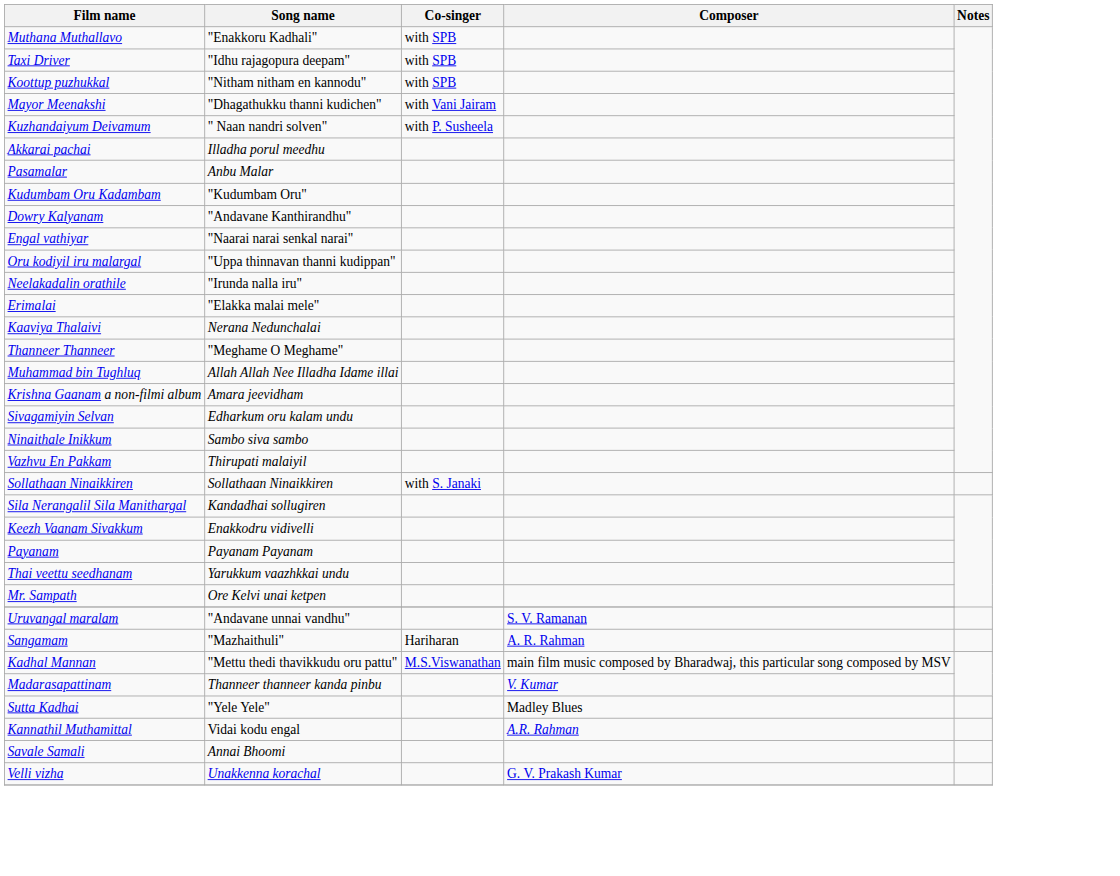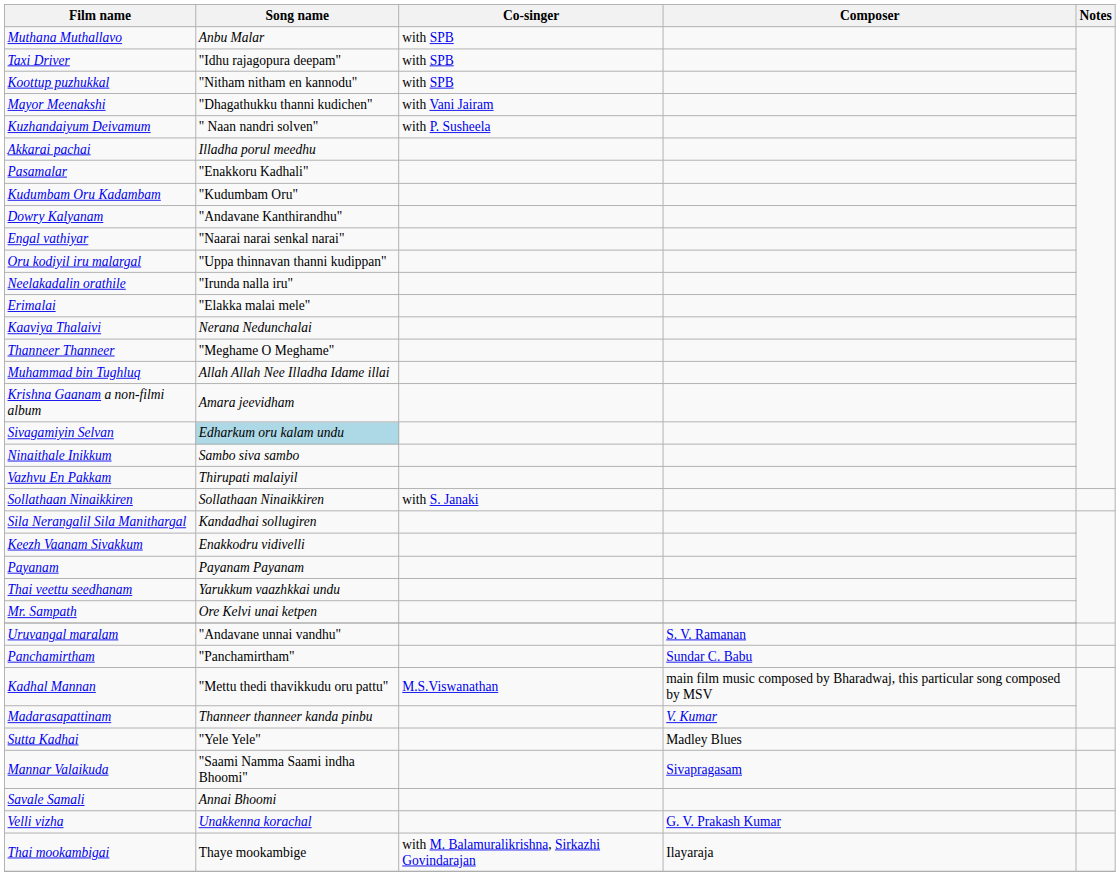 <table class="wikitable sortable" style="font-size:95%;">
 <tr>
 <th>Film name</th>
 <th>Song name</th>
 <th>Co-singer</th>
 <th>Composer</th>
 <th>Notes</th>
 </tr>
 <tr>
 <td><em><a href='#'>Muthana Muthallavo</a></em></td>
-<td>"Enakkoru Kadhali"</td>
+<td><em>Anbu Malar</em></td>
 <td>with <a href='#'>SPB</a></td>
 <td></td>
 </tr>
 <tr>
 <td><em><a href='#'>Taxi Driver</a></em></td>
 <td>"Idhu rajagopura deepam"</td>
 <td>with <a href='#'>SPB</a></td>
 <td></td>
 </tr>
 <tr>
 <td><em><a href='#'>Koottup puzhukkal</a></em></td>
 <td>"Nitham nitham en kannodu"</td>
 <td>with <a href='#'>SPB</a></td>
 <td></td>
 </tr>
 <tr>
 <td><em><a href='#'>Mayor Meenakshi</a></em></td>
 <td>"Dhagathukku thanni kudichen"</td>
 <td>with <a href='#'>Vani Jairam</a></td>
 <td></td>
 </tr>
 <tr>
 <td><em><a href='#'>Kuzhandaiyum Deivamum</a></em></td>
 <td>" Naan nandri solven"</td>
 <td>with <a href='#'>P. Susheela</a></td>
 <td></td>
 </tr>
 <tr>
 <td><em> <a href='#'>Akkarai pachai</a> </em></td>
 <td><em>Illadha porul meedhu</em></td>
 <td></td>
 <td></td>
 </tr>
 <tr>
 <td><em> <a href='#'>Pasamalar</a> </em></td>
-<td><em>Anbu Malar</em></td>
+<td>"Enakkoru Kadhali"</td>
 <td></td>
 <td></td>
 </tr>
 <tr>
 <td><em><a href='#'>Kudumbam Oru Kadambam</a></em></td>
 <td>"Kudumbam Oru"</td>
 <td></td>
 <td></td>
 </tr>
 <tr>
 <td><em><a href='#'>Dowry Kalyanam</a></em></td>
 <td>"Andavane Kanthirandhu"</td>
 <td></td>
 <td></td>
 </tr>
 <tr>
 <td><em><a href='#'>Engal vathiyar</a></em></td>
 <td>"Naarai narai senkal narai"</td>
 <td></td>
 <td></td>
 </tr>
 <tr>
 <td><em><a href='#'>Oru kodiyil iru malargal</a></em></td>
 <td>"Uppa thinnavan thanni kudippan"</td>
 <td></td>
 <td></td>
 </tr>
 <tr>
 <td><em><a href='#'>Neelakadalin orathile</a></em></td>
 <td>"Irunda nalla iru"</td>
 <td></td>
 <td></td>
 </tr>
 <tr>
 <td><em><a href='#'>Erimalai</a></em></td>
 <td>"Elakka malai mele"</td>
 <td></td>
 <td></td>
 </tr>
 <tr>
 <td><em> <a href='#'>Kaaviya Thalaivi</a> </em></td>
 <td><em>Nerana Nedunchalai</em></td>
 <td></td>
 <td></td>
 </tr>
 <tr>
 <td><em> <a href='#'>Thanneer Thanneer</a></em></td>
 <td>"Meghame O Meghame"</td>
 <td></td>
 <td></td>
 </tr>
 <tr>
 <td><em> <a href='#'>Muhammad bin Tughluq</a></em></td>
 <td><em> Allah Allah Nee Illadha Idame illai</em></td>
 <td></td>
 <td></td>
 </tr>
 <tr>
 <td><em><a href='#'>Krishna Gaanam</a> a non-filmi album </em></td>
 <td><em> Amara jeevidham</em></td>
 <td></td>
 <td></td>
 </tr>
 <tr>
 <td><em><a href='#'>Sivagamiyin Selvan</a> </em></td>
-<td><em>Edharkum oru kalam undu </em></td>
+<td style="background: lightblue;"><em>Edharkum oru kalam undu </em></td>
 <td></td>
 <td></td>
 </tr>
 <tr>
 <td><em><a href='#'>Ninaithale Inikkum</a> </em></td>
 <td><em>Sambo siva sambo </em></td>
 <td></td>
 <td></td>
 </tr>
 <tr>
 <td><em><a href='#'>Vazhvu En Pakkam</a> </em></td>
 <td><em>Thirupati malaiyil </em></td>
 <td></td>
 <td></td>
 </tr>
 <tr>
 <td><em> <a href='#'>Sollathaan Ninaikkiren</a></em></td>
 <td><em>Sollathaan Ninaikkiren</em></td>
 <td>with <a href='#'>S. Janaki</a></td>
 <td></td>
 <td></td>
 </tr>
 <tr>
 <td><em> <a href='#'>Sila Nerangalil Sila Manithargal</a></em></td>
 <td><em>Kandadhai sollugiren</em></td>
 <td></td>
 <td></td>
 </tr>
 <tr>
 <td><em> <a href='#'>Keezh Vaanam Sivakkum</a></em></td>
 <td><em>Enakkodru vidivelli</em></td>
 <td></td>
 <td></td>
 </tr>
 <tr>
 <td><em> <a href='#'>Payanam</a> </em></td>
 <td><em> Payanam Payanam </em></td>
 <td></td>
 <td></td>
 </tr>
 <tr>
 <td><em><a href='#'>Thai veettu seedhanam</a>  </em></td>
 <td><em> Yarukkum vaazhkkai undu </em></td>
 <td></td>
 <td></td>
 </tr>
 <tr>
 <td><em><a href='#'>Mr. Sampath</a> </em></td>
 <td><em> Ore Kelvi unai ketpen</em></td>
 <td></td>
 <td></td>
 </tr>
 <tr>
 </tr>
 <tr>
 </tr>
 <tr>
 <td><em><a href='#'>Uruvangal maralam</a></em></td>
 <td>"Andavane unnai vandhu"</td>
 <td></td>
 <td><a href='#'>S. V. Ramanan</a></td>
 <td></td>
 </tr>
 <tr>
-<td><em><a href='#'>Sangamam</a></em></td>
-<td>"Mazhaithuli"</td>
-<td>Hariharan</td>
-<td><a href='#'>A. R. Rahman</a></td>
+<td><em><a href='#'>Panchamirtham</a></em></td>
+<td>"Panchamirtham"</td>
+<td></td>
+<td><a href='#'>Sundar C. Babu</a></td>
 <td></td>
 </tr>
 <tr>
 <td><em><a href='#'>Kadhal Mannan</a></em></td>
 <td>"Mettu thedi thavikkudu oru pattu"</td>
 <td><a href='#'>M.S.Viswanathan</a></td>
 <td>main film music composed by Bharadwaj, this particular song composed by MSV</td>
 </tr>
 <tr>
 <td><em><a href='#'>Madarasapattinam</a></em></td>
 <td><em> Thanneer thanneer kanda pinbu</em></td>
 <td></td>
 <td><em><a href='#'>V. Kumar</a></em></td>
 </tr>
 <tr>
 <td><em><a href='#'>Sutta Kadhai</a></em></td>
 <td>"Yele Yele"</td>
 <td></td>
 <td>Madley Blues</td>
 <td></td>
 </tr>
 <tr>
-<td><em> <a href='#'>Kannathil Muthamittal</a> </em></td>
-<td>Vidai kodu engal</td>
+<td><em><a href='#'>Mannar Valaikuda</a></em></td>
+<td>"Saami Namma Saami indha Bhoomi"</td>
 <td></td>
-<td><em><a href='#'>A.R. Rahman</a></em></td>
+<td><a href='#'>Sivapragasam</a></td>
 <td></td>
 </tr>
 <tr>
 <td><em> <a href='#'>Savale Samali</a> </em></td>
 <td><em>Annai Bhoomi</em></td>
 <td></td>
 <td></td>
 </tr>
 <tr>
 <td><em> <a href='#'>Velli vizha</a> </em></td>
 <td><em><a href='#'>Unakkenna korachal</a></em></td>
 <td></td>
 <td><a href='#'>G. V. Prakash Kumar</a></td>
 <td></td>
 </tr>
 <tr>
+<td><em> <a href='#'>Thai mookambigai</a> </em></td>
+<td>Thaye mookambige</td>
+<td>with <a href='#'>M. Balamuralikrishna</a>, <a href='#'>Sirkazhi Govindarajan</a></td>
+<td>Ilayaraja</td>
+<td></td>
+</tr>
+<tr>
 </tr>
 </table>
